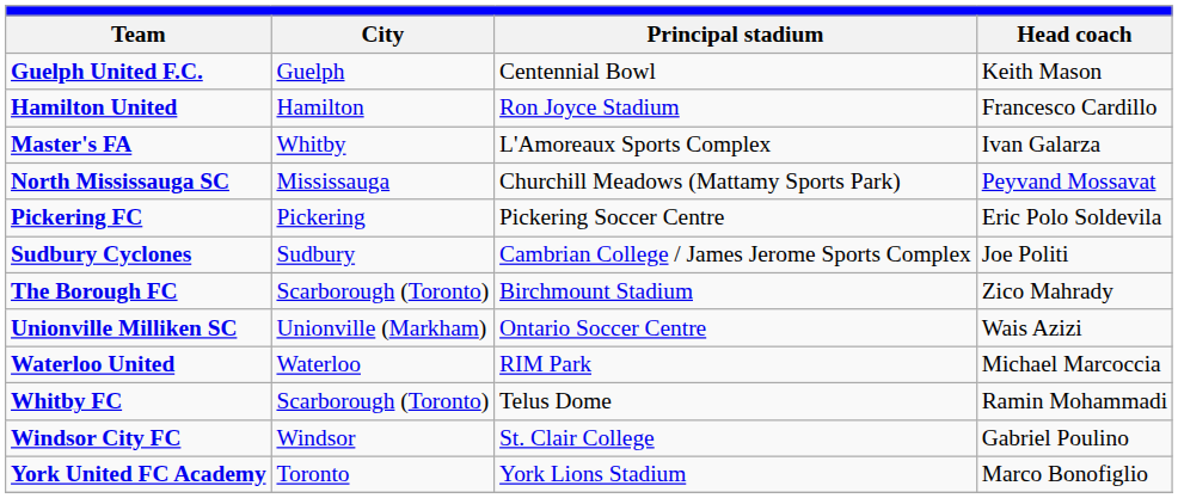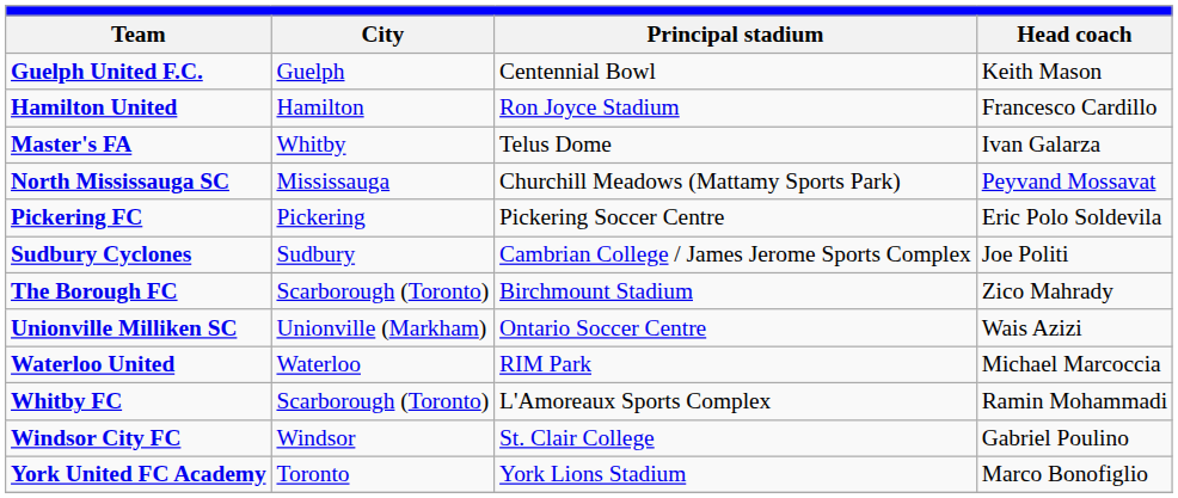 <table class="wikitable sortable">
 <tr>
 <th style="background:blue" colspan="6"></th>
 </tr>
 <tr>
 <th>Team</th>
 <th>City</th>
 <th>Principal stadium</th>
 <th>Head coach</th>
 </tr>
 <tr>
 <td><strong><a href='#'>Guelph United F.C.</a></strong></td>
 <td><a href='#'>Guelph</a></td>
 <td>Centennial Bowl</td>
 <td>Keith Mason</td>
 </tr>
 <tr>
 <td><strong><a href='#'>Hamilton United</a></strong></td>
 <td><a href='#'>Hamilton</a></td>
 <td><a href='#'>Ron Joyce Stadium</a></td>
 <td>Francesco Cardillo</td>
 </tr>
 <tr>
 <td><strong><a href='#'>Master's FA</a></strong></td>
 <td><a href='#'>Whitby</a></td>
-<td>L'Amoreaux Sports Complex</td>
+<td>Telus Dome</td>
 <td>Ivan Galarza</td>
 </tr>
 <tr>
 <td><strong><a href='#'>North Mississauga SC</a></strong></td>
 <td><a href='#'>Mississauga</a></td>
 <td>Churchill Meadows (Mattamy Sports Park)</td>
 <td><a href='#'>Peyvand Mossavat</a></td>
 </tr>
 <tr>
 <td><strong><a href='#'>Pickering FC</a></strong></td>
 <td><a href='#'>Pickering</a></td>
 <td>Pickering Soccer Centre</td>
 <td>Eric Polo Soldevila</td>
 </tr>
 <tr>
 <td><strong><a href='#'>Sudbury Cyclones</a></strong></td>
 <td><a href='#'>Sudbury</a></td>
 <td><a href='#'>Cambrian College</a> / James Jerome Sports Complex</td>
 <td>Joe Politi</td>
 </tr>
 <tr>
 <td><strong><a href='#'>The Borough FC</a></strong></td>
 <td><a href='#'>Scarborough</a> (<a href='#'>Toronto</a>)</td>
 <td><a href='#'>Birchmount Stadium</a></td>
 <td>Zico Mahrady</td>
 </tr>
 <tr>
 <td><strong><a href='#'>Unionville Milliken SC</a></strong></td>
 <td><a href='#'>Unionville</a> (<a href='#'>Markham</a>)</td>
 <td><a href='#'>Ontario Soccer Centre</a></td>
 <td>Wais Azizi</td>
 </tr>
 <tr>
 <td><strong><a href='#'>Waterloo United</a></strong></td>
 <td><a href='#'>Waterloo</a></td>
 <td><a href='#'>RIM Park</a></td>
 <td>Michael Marcoccia</td>
 </tr>
 <tr>
 <td><strong><a href='#'>Whitby FC</a></strong></td>
 <td><a href='#'>Scarborough</a> (<a href='#'>Toronto</a>)</td>
-<td>Telus Dome</td>
+<td>L'Amoreaux Sports Complex</td>
 <td>Ramin Mohammadi</td>
 </tr>
 <tr>
 <td><strong><a href='#'>Windsor City FC</a></strong></td>
 <td><a href='#'>Windsor</a></td>
 <td><a href='#'>St. Clair College</a></td>
 <td>Gabriel Poulino</td>
 </tr>
 <tr>
 <td><strong><a href='#'>York United FC Academy</a></strong></td>
 <td><a href='#'>Toronto</a></td>
 <td><a href='#'>York Lions Stadium</a></td>
 <td>Marco Bonofiglio</td>
 </tr>
 <tr>
 </tr>
 </table>
